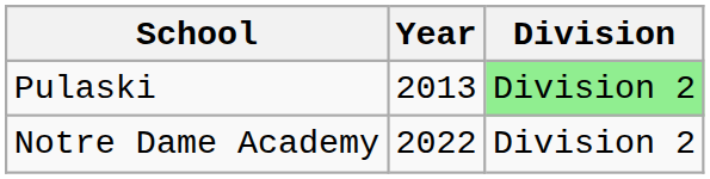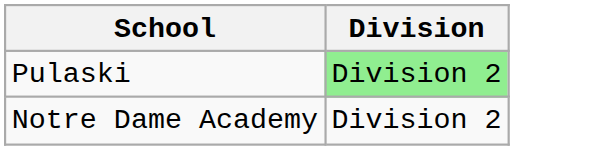 <table class="wikitable">
 <tr>
 <th>School</th>
-<th>Year</th>
 <th>Division</th>
 </tr>
 <tr>
 <td>Pulaski</td>
-<td>2013</td>
 <td style="background: lightgreen;">Division 2</td>
 </tr>
 <tr>
 <td>Notre Dame Academy</td>
-<td>2022</td>
 <td>Division 2</td>
 </tr>
 </table>
